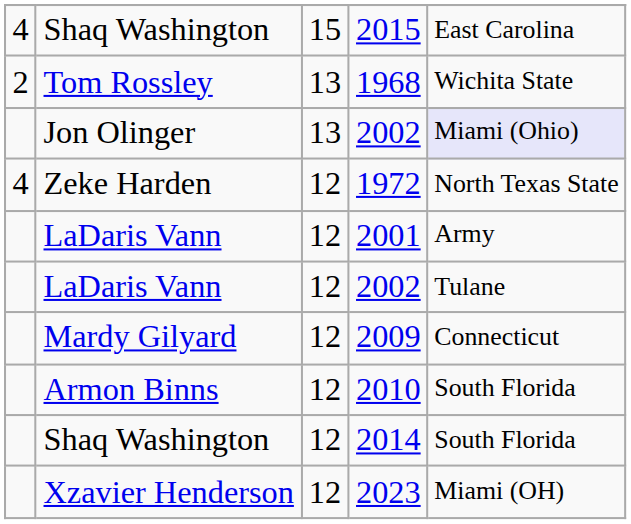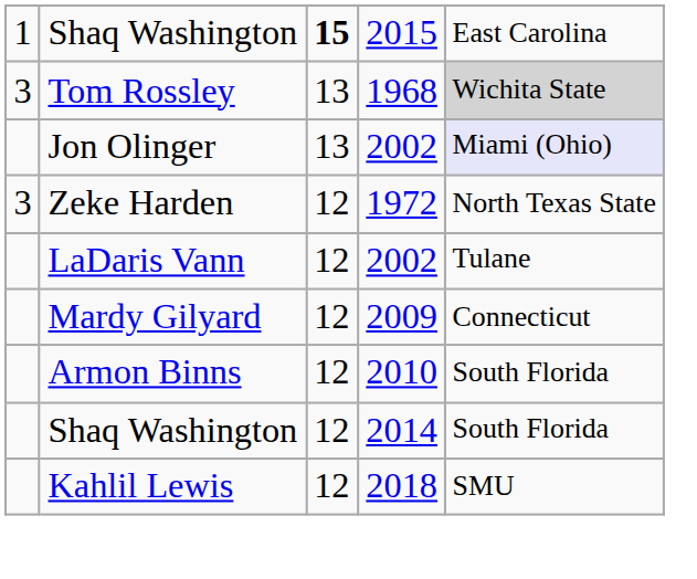 <table class="wikitable">
 <tr>
 </tr>
 <tr>
-<td>4</td>
+<td>1</td>
 <td>Shaq Washington</td>
-<td>15</td>
+<td><strong>15</strong></td>
 <td><a href='#'>2015</a></td>
 <td style="font-size:80%;">East Carolina</td>
 </tr>
 <tr>
-<td>2</td>
+<td>3</td>
 <td><a href='#'>Tom Rossley</a></td>
 <td>13</td>
 <td><a href='#'>1968</a></td>
-<td style="font-size:80%;">Wichita State</td>
+<td style="background: lightgrey; font-size:80%;">Wichita State</td>
 </tr>
 <tr>
 <td></td>
 <td>Jon Olinger</td>
 <td>13</td>
 <td><a href='#'>2002</a></td>
 <td style="background: lavender; font-size:80%;">Miami (Ohio)</td>
 </tr>
 <tr>
-<td>4</td>
+<td>3</td>
 <td>Zeke Harden</td>
 <td>12</td>
 <td><a href='#'>1972</a></td>
 <td style="font-size:80%;">North Texas State</td>
-</tr>
-<tr>
-<td></td>
-<td><a href='#'>LaDaris Vann</a></td>
-<td>12</td>
-<td><a href='#'>2001</a></td>
-<td style="font-size:80%;">Army</td>
 </tr>
 <tr>
 <td></td>
 <td><a href='#'>LaDaris Vann</a></td>
 <td>12</td>
 <td><a href='#'>2002</a></td>
 <td style="font-size:80%;">Tulane</td>
 </tr>
 <tr>
 <td></td>
 <td><a href='#'>Mardy Gilyard</a></td>
 <td>12</td>
 <td><a href='#'>2009</a></td>
 <td style="font-size:80%;">Connecticut</td>
 </tr>
 <tr>
 <td></td>
 <td><a href='#'>Armon Binns</a></td>
 <td>12</td>
 <td><a href='#'>2010</a></td>
 <td style="font-size:80%;">South Florida</td>
 </tr>
 <tr>
 <td></td>
 <td>Shaq Washington</td>
 <td>12</td>
 <td><a href='#'>2014</a></td>
 <td style="font-size:80%;">South Florida</td>
 </tr>
 <tr>
 <td></td>
-<td><a href='#'>Xzavier Henderson</a></td>
+<td><a href='#'>Kahlil Lewis</a></td>
 <td>12</td>
-<td><a href='#'>2023</a></td>
-<td style="font-size:80%;">Miami (OH)</td>
+<td><a href='#'>2018</a></td>
+<td style="font-size:80%;">SMU</td>
 </tr>
 </table>
